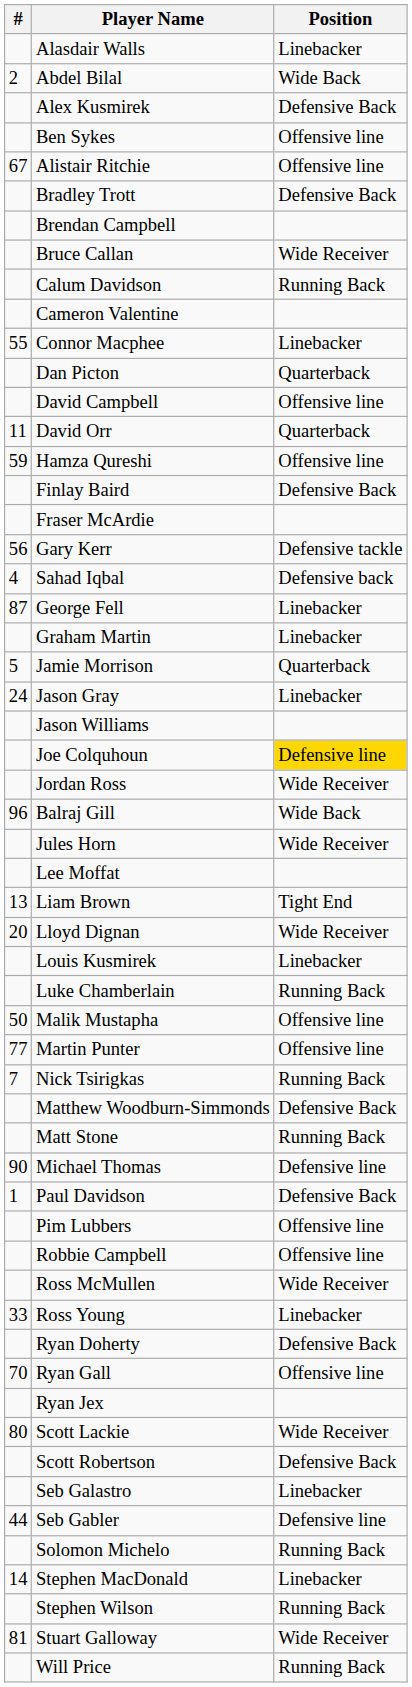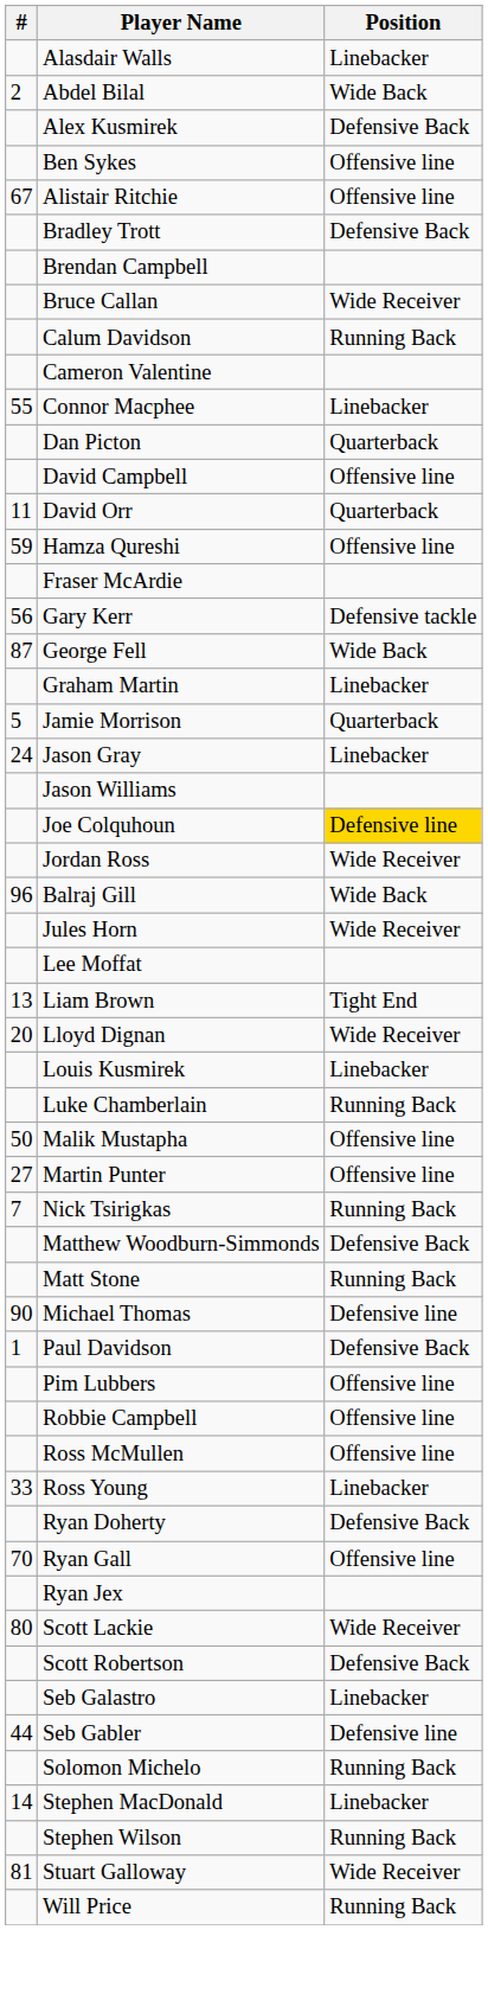 <table class="wikitable">
 <tr>
 <th>#</th>
 <th>Player Name</th>
 <th>Position</th>
 </tr>
 <tr>
 <td></td>
 <td>Alasdair Walls</td>
 <td>Linebacker</td>
 </tr>
 <tr>
 <td>2</td>
 <td>Abdel Bilal</td>
 <td>Wide Back</td>
 </tr>
 <tr>
 <td></td>
 <td>Alex Kusmirek</td>
 <td>Defensive Back</td>
 </tr>
 <tr>
 <td></td>
 <td>Ben Sykes</td>
 <td>Offensive line</td>
 </tr>
 <tr>
 <td>67</td>
 <td>Alistair Ritchie</td>
 <td>Offensive line</td>
 </tr>
 <tr>
 <td></td>
 <td>Bradley Trott</td>
 <td>Defensive Back</td>
 </tr>
 <tr>
 <td></td>
 <td>Brendan Campbell</td>
 <td></td>
 </tr>
 <tr>
 <td></td>
 <td>Bruce Callan</td>
 <td>Wide Receiver</td>
 </tr>
 <tr>
 <td></td>
 <td>Calum Davidson</td>
 <td>Running Back</td>
 </tr>
 <tr>
 <td></td>
 <td>Cameron Valentine</td>
 <td></td>
 </tr>
 <tr>
 <td>55</td>
 <td>Connor Macphee</td>
 <td>Linebacker</td>
 </tr>
 <tr>
 <td></td>
 <td>Dan Picton</td>
 <td>Quarterback</td>
 </tr>
 <tr>
 <td></td>
 <td>David Campbell</td>
 <td>Offensive line</td>
 </tr>
 <tr>
 <td>11</td>
 <td>David Orr</td>
 <td>Quarterback</td>
 </tr>
 <tr>
 <td>59</td>
 <td>Hamza Qureshi</td>
 <td>Offensive line</td>
 </tr>
 <tr>
 <td></td>
-<td>Finlay Baird</td>
-<td>Defensive Back</td>
-</tr>
-<tr>
-<td></td>
 <td>Fraser McArdie</td>
 <td></td>
 </tr>
 <tr>
 <td>56</td>
 <td>Gary Kerr</td>
 <td>Defensive tackle</td>
 </tr>
 <tr>
-<td>4</td>
-<td>Sahad Iqbal</td>
-<td>Defensive back</td>
-</tr>
-<tr>
 <td>87</td>
 <td>George Fell</td>
-<td>Linebacker</td>
+<td>Wide Back</td>
 </tr>
 <tr>
 <td></td>
 <td>Graham Martin</td>
 <td>Linebacker</td>
 </tr>
 <tr>
 <td>5</td>
 <td>Jamie Morrison</td>
 <td>Quarterback</td>
 </tr>
 <tr>
 <td>24</td>
 <td>Jason Gray</td>
 <td>Linebacker</td>
 </tr>
 <tr>
 <td></td>
 <td>Jason Williams</td>
 <td></td>
 </tr>
 <tr>
 <td></td>
 <td>Joe Colquhoun</td>
 <td style="background: gold;">Defensive line</td>
 </tr>
 <tr>
 <td></td>
 <td>Jordan Ross</td>
 <td>Wide Receiver</td>
 </tr>
 <tr>
 <td>96</td>
 <td>Balraj Gill</td>
 <td>Wide Back</td>
 </tr>
 <tr>
 <td></td>
 <td>Jules Horn</td>
 <td>Wide Receiver</td>
 </tr>
 <tr>
 <td></td>
 <td>Lee Moffat</td>
 <td></td>
 </tr>
 <tr>
 <td>13</td>
 <td>Liam Brown</td>
 <td>Tight End</td>
 </tr>
 <tr>
 <td>20</td>
 <td>Lloyd Dignan</td>
 <td>Wide Receiver</td>
 </tr>
 <tr>
 <td></td>
 <td>Louis Kusmirek</td>
 <td>Linebacker</td>
 </tr>
 <tr>
 <td></td>
 <td>Luke Chamberlain</td>
 <td>Running Back</td>
 </tr>
 <tr>
 <td>50</td>
 <td>Malik Mustapha</td>
 <td>Offensive line</td>
 </tr>
 <tr>
-<td>77</td>
+<td>27</td>
 <td>Martin Punter</td>
 <td>Offensive line</td>
 </tr>
 <tr>
 <td>7</td>
 <td>Nick Tsirigkas</td>
 <td>Running Back</td>
 </tr>
 <tr>
 <td></td>
 <td>Matthew Woodburn-Simmonds</td>
 <td>Defensive Back</td>
 </tr>
 <tr>
 <td></td>
 <td>Matt Stone</td>
 <td>Running Back</td>
 </tr>
 <tr>
 <td>90</td>
 <td>Michael Thomas</td>
 <td>Defensive line</td>
 </tr>
 <tr>
 <td>1</td>
 <td>Paul Davidson</td>
 <td>Defensive Back</td>
 </tr>
 <tr>
 <td></td>
 <td>Pim Lubbers</td>
 <td>Offensive line</td>
 </tr>
 <tr>
 <td></td>
 <td>Robbie Campbell</td>
 <td>Offensive line</td>
 </tr>
 <tr>
 <td></td>
 <td>Ross McMullen</td>
-<td>Wide Receiver</td>
+<td>Offensive line</td>
 </tr>
 <tr>
 <td>33</td>
 <td>Ross Young</td>
 <td>Linebacker</td>
 </tr>
 <tr>
 <td></td>
 <td>Ryan Doherty</td>
 <td>Defensive Back</td>
 </tr>
 <tr>
 <td>70</td>
 <td>Ryan Gall</td>
 <td>Offensive line</td>
 </tr>
 <tr>
 <td></td>
 <td>Ryan Jex</td>
 <td></td>
 </tr>
 <tr>
 <td>80</td>
 <td>Scott Lackie</td>
 <td>Wide Receiver</td>
 </tr>
 <tr>
 <td></td>
 <td>Scott Robertson</td>
 <td>Defensive Back</td>
 </tr>
 <tr>
 <td></td>
 <td>Seb Galastro</td>
 <td>Linebacker</td>
 </tr>
 <tr>
 <td>44</td>
 <td>Seb Gabler</td>
 <td>Defensive line</td>
 </tr>
 <tr>
 <td></td>
 <td>Solomon Michelo</td>
 <td>Running Back</td>
 </tr>
 <tr>
 <td>14</td>
 <td>Stephen MacDonald</td>
 <td>Linebacker</td>
 </tr>
 <tr>
 <td></td>
 <td>Stephen Wilson</td>
 <td>Running Back</td>
 </tr>
 <tr>
 <td>81</td>
 <td>Stuart Galloway</td>
 <td>Wide Receiver</td>
 </tr>
 <tr>
 <td></td>
 <td>Will Price</td>
 <td>Running Back</td>
 </tr>
 </table>
